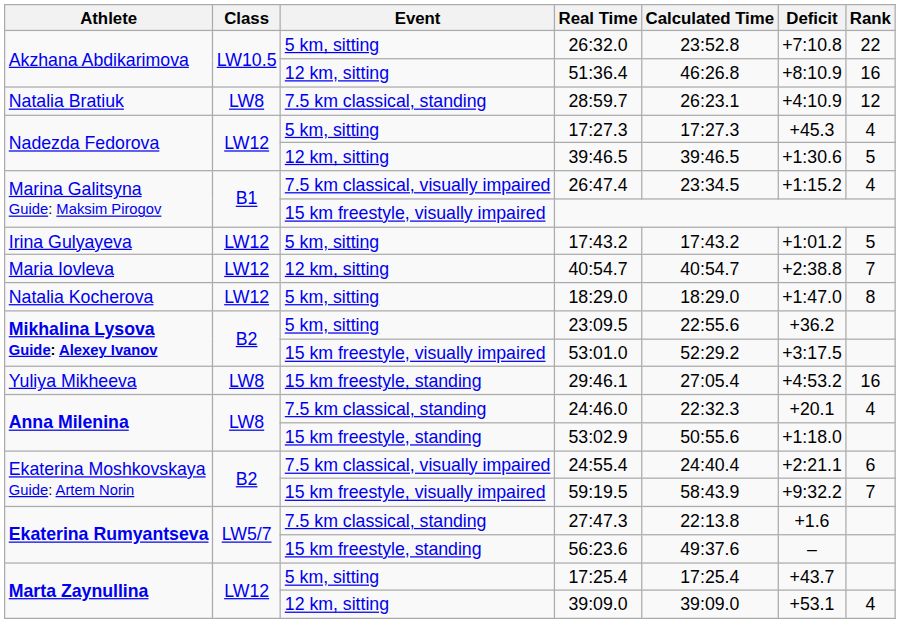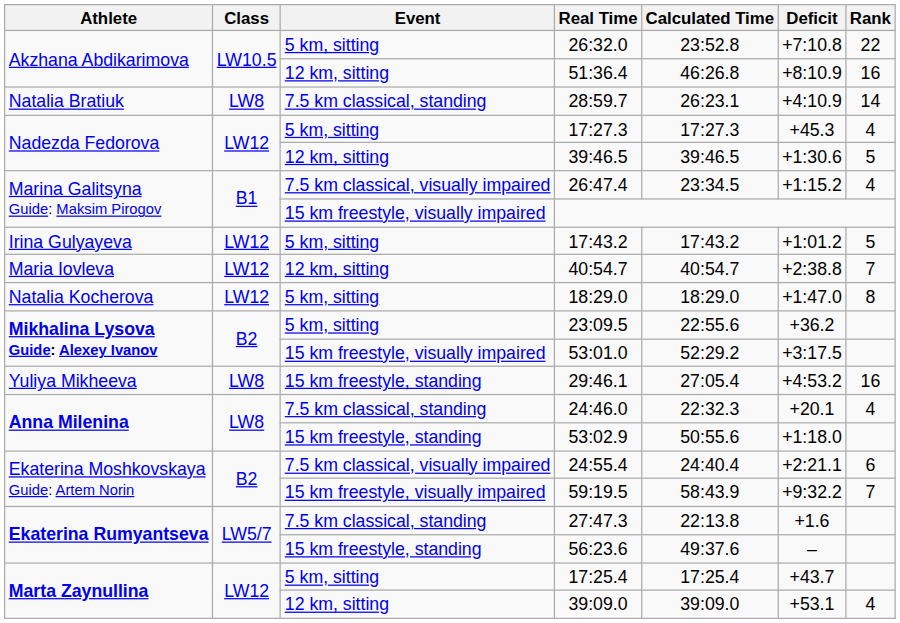 <table class="wikitable" style="font-size:90%">
 <tr style="font-size: 95%">
 <th>Athlete</th>
 <th>Class</th>
 <th>Event</th>
 <th>Real Time</th>
 <th>Calculated Time</th>
 <th>Deficit</th>
 <th>Rank</th>
 </tr>
 <tr align=center>
 <td rowspan=2 align=left><a href='#'>Akzhana Abdikarimova</a></td>
 <td rowspan=2><a href='#'>LW10.5</a></td>
 <td align=left><a href='#'>5 km, sitting</a></td>
 <td>26:32.0</td>
 <td>23:52.8</td>
 <td>+7:10.8</td>
 <td>22</td>
 </tr>
 <tr align=center>
 <td align=left><a href='#'>12 km, sitting</a></td>
 <td>51:36.4</td>
 <td>46:26.8</td>
 <td>+8:10.9</td>
 <td>16</td>
 </tr>
 <tr align=center>
 <td align=left><a href='#'>Natalia Bratiuk</a></td>
 <td><a href='#'>LW8</a></td>
 <td align=left><a href='#'>7.5 km classical, standing</a></td>
 <td>28:59.7</td>
 <td>26:23.1</td>
 <td>+4:10.9</td>
-<td>12</td>
+<td>14</td>
 </tr>
 <tr align=center>
 <td rowspan=2 align=left><a href='#'>Nadezda Fedorova</a></td>
 <td rowspan=2><a href='#'>LW12</a></td>
 <td align=left><a href='#'>5 km, sitting</a></td>
 <td>17:27.3</td>
 <td>17:27.3</td>
 <td>+45.3</td>
 <td>4</td>
 </tr>
 <tr align=center>
 <td align=left><a href='#'>12 km, sitting</a></td>
 <td>39:46.5</td>
 <td>39:46.5</td>
 <td>+1:30.6</td>
 <td>5</td>
 </tr>
 <tr align=center>
 <td rowspan=2 align=left><a href='#'>Marina Galitsyna</a><br><small><a href='#'>Guide</a>: <a href='#'>Maksim Pirogov</a></small></td>
 <td rowspan=2><a href='#'>B1</a></td>
 <td align=left><a href='#'>7.5 km classical, visually impaired</a></td>
 <td>26:47.4</td>
 <td>23:34.5</td>
 <td>+1:15.2</td>
 <td>4</td>
 </tr>
 <tr align=center>
 <td align=left><a href='#'>15 km freestyle, visually impaired</a></td>
 <td colspan=4></td>
 </tr>
 <tr align=center>
 <td align=left><a href='#'>Irina Gulyayeva</a></td>
 <td><a href='#'>LW12</a></td>
 <td align=left><a href='#'>5 km, sitting</a></td>
 <td>17:43.2</td>
 <td>17:43.2</td>
 <td>+1:01.2</td>
 <td>5</td>
 </tr>
 <tr align=center>
 <td align=left><a href='#'>Maria Iovleva</a></td>
 <td><a href='#'>LW12</a></td>
 <td align=left><a href='#'>12 km, sitting</a></td>
 <td>40:54.7</td>
 <td>40:54.7</td>
 <td>+2:38.8</td>
 <td>7</td>
 </tr>
 <tr align=center>
 <td align=left><a href='#'>Natalia Kocherova</a></td>
 <td><a href='#'>LW12</a></td>
 <td align=left><a href='#'>5 km, sitting</a></td>
 <td>18:29.0</td>
 <td>18:29.0</td>
 <td>+1:47.0</td>
 <td>8</td>
 </tr>
 <tr align=center>
 <td rowspan=2 align=left><strong><a href='#'>Mikhalina Lysova</a><br><small><a href='#'>Guide</a>: <a href='#'>Alexey Ivanov</a></small></strong></td>
 <td rowspan=2><a href='#'>B2</a></td>
 <td align=left><a href='#'>5 km, sitting</a></td>
 <td>23:09.5</td>
 <td>22:55.6</td>
 <td>+36.2</td>
 <td></td>
 </tr>
 <tr align=center>
 <td align=left><a href='#'>15 km freestyle, visually impaired</a></td>
 <td>53:01.0</td>
 <td>52:29.2</td>
 <td>+3:17.5</td>
 <td></td>
 </tr>
 <tr align=center>
 <td align=left><a href='#'>Yuliya Mikheeva</a></td>
 <td><a href='#'>LW8</a></td>
 <td align=left><a href='#'>15 km freestyle, standing</a></td>
 <td>29:46.1</td>
 <td>27:05.4</td>
 <td>+4:53.2</td>
 <td>16</td>
 </tr>
 <tr align=center>
 <td rowspan=2 align=left><strong><a href='#'>Anna Milenina</a></strong></td>
 <td rowspan=2><a href='#'>LW8</a></td>
 <td align=left><a href='#'>7.5 km classical, standing</a></td>
 <td>24:46.0</td>
 <td>22:32.3</td>
 <td>+20.1</td>
 <td>4</td>
 </tr>
 <tr align=center>
 <td align=left><a href='#'>15 km freestyle, standing</a></td>
 <td>53:02.9</td>
 <td>50:55.6</td>
 <td>+1:18.0</td>
 <td></td>
 </tr>
 <tr align=center>
 <td rowspan=2 align=left><a href='#'>Ekaterina Moshkovskaya</a><br><small><a href='#'>Guide</a>: <a href='#'>Artem Norin</a></small></td>
 <td rowspan=2><a href='#'>B2</a></td>
 <td align=left><a href='#'>7.5 km classical, visually impaired</a></td>
 <td>24:55.4</td>
 <td>24:40.4</td>
 <td>+2:21.1</td>
 <td>6</td>
 </tr>
 <tr align=center>
 <td align=left><a href='#'>15 km freestyle, visually impaired</a></td>
 <td>59:19.5</td>
 <td>58:43.9</td>
 <td>+9:32.2</td>
 <td>7</td>
 </tr>
 <tr align=center>
 <td rowspan=2 align=left><strong><a href='#'>Ekaterina Rumyantseva</a></strong></td>
 <td rowspan=2><a href='#'>LW5/7</a></td>
 <td align=left><a href='#'>7.5 km classical, standing</a></td>
 <td>27:47.3</td>
 <td>22:13.8</td>
 <td>+1.6</td>
 <td></td>
 </tr>
 <tr align=center>
 <td align=left><a href='#'>15 km freestyle, standing</a></td>
 <td>56:23.6</td>
 <td>49:37.6</td>
 <td>–</td>
 <td></td>
 </tr>
 <tr align=center>
 <td rowspan=2 align=left><strong><a href='#'>Marta Zaynullina</a></strong></td>
 <td rowspan=2><a href='#'>LW12</a></td>
 <td align=left><a href='#'>5 km, sitting</a></td>
 <td>17:25.4</td>
 <td>17:25.4</td>
 <td>+43.7</td>
 <td></td>
 </tr>
 <tr align=center>
 <td align=left><a href='#'>12 km, sitting</a></td>
 <td>39:09.0</td>
 <td>39:09.0</td>
 <td>+53.1</td>
 <td>4</td>
 </tr>
 </table>
